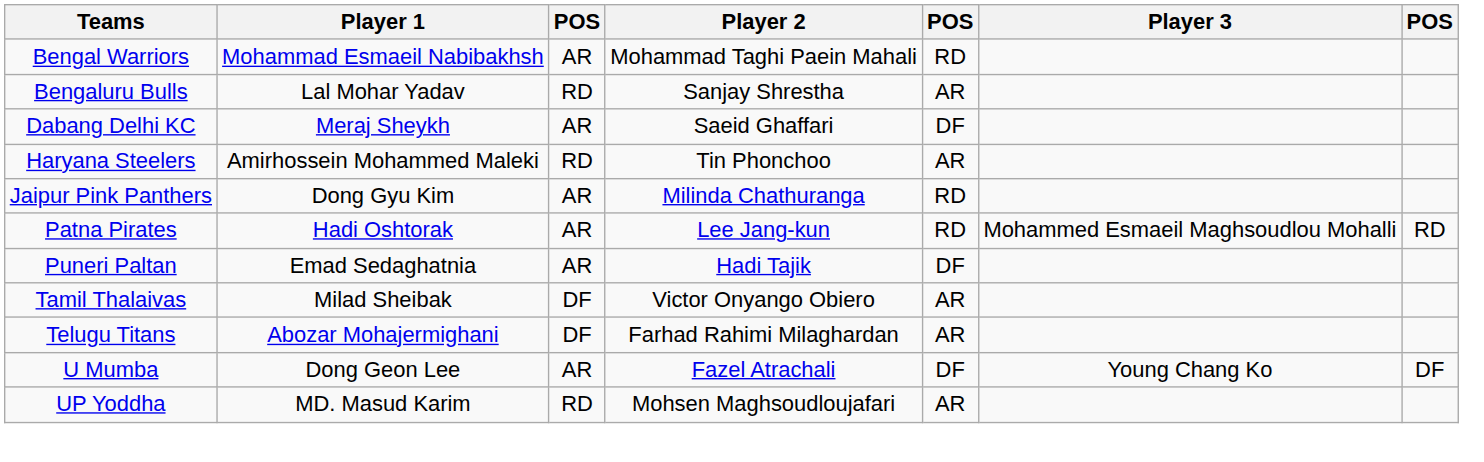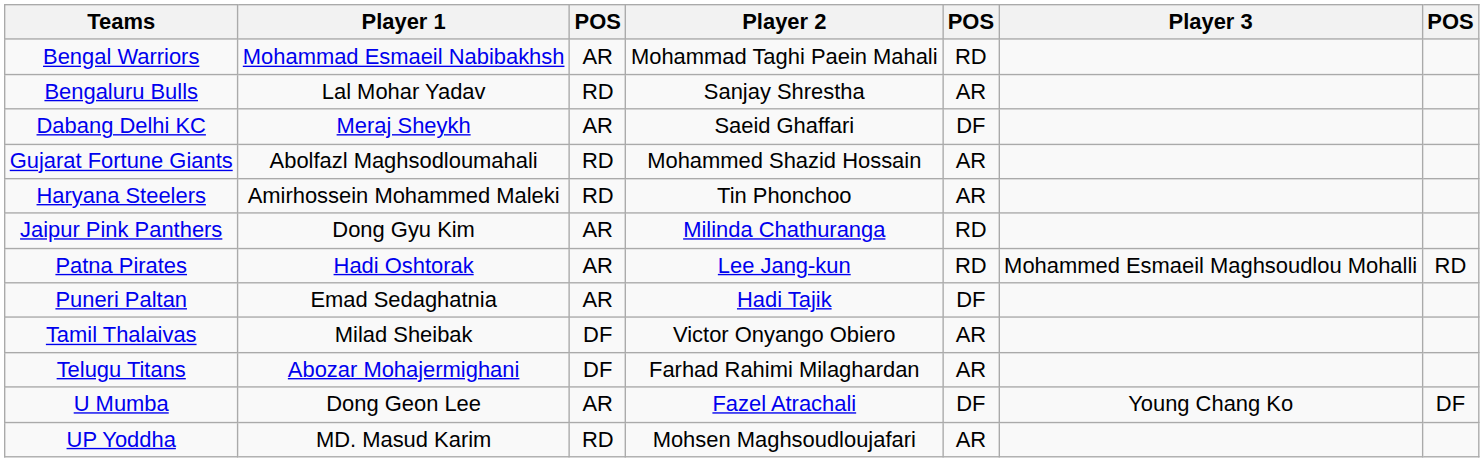 <table class="wikitable sortable" style="text-align: center;">
 <tr>
 <th>Teams</th>
 <th>Player 1</th>
 <th>POS</th>
 <th>Player 2</th>
 <th>POS</th>
 <th>Player 3</th>
 <th>POS</th>
 </tr>
 <tr>
 <td><a href='#'>Bengal Warriors</a></td>
 <td> <a href='#'>Mohammad Esmaeil Nabibakhsh</a></td>
 <td>AR</td>
 <td> Mohammad Taghi Paein Mahali</td>
 <td>RD</td>
 <td></td>
 <td></td>
 </tr>
 <tr>
 <td><a href='#'>Bengaluru Bulls</a></td>
 <td> Lal Mohar Yadav</td>
 <td>RD</td>
 <td> Sanjay Shrestha</td>
 <td>AR</td>
 <td></td>
 <td></td>
 </tr>
 <tr>
 <td><a href='#'>Dabang Delhi KC</a></td>
 <td> <a href='#'>Meraj Sheykh</a></td>
 <td>AR</td>
 <td> Saeid Ghaffari</td>
 <td>DF</td>
+<td></td>
+<td></td>
+</tr>
+<tr>
+<td><a href='#'>Gujarat Fortune Giants</a></td>
+<td> Abolfazl Maghsodloumahali</td>
+<td>RD</td>
+<td> Mohammed Shazid Hossain</td>
+<td>AR</td>
 <td></td>
 <td></td>
 </tr>
 <tr>
 <td><a href='#'>Haryana Steelers</a></td>
 <td> Amirhossein Mohammed Maleki</td>
 <td>RD</td>
 <td> Tin Phonchoo</td>
 <td>AR</td>
 <td></td>
 <td></td>
 </tr>
 <tr>
 <td><a href='#'>Jaipur Pink Panthers</a></td>
 <td> Dong Gyu Kim</td>
 <td>AR</td>
 <td> <a href='#'>Milinda Chathuranga</a></td>
 <td>RD</td>
 <td></td>
 <td></td>
 </tr>
 <tr>
 <td><a href='#'>Patna Pirates</a></td>
 <td> <a href='#'>Hadi Oshtorak</a></td>
 <td>AR</td>
 <td> <a href='#'>Lee Jang-kun</a></td>
 <td>RD</td>
 <td> Mohammed Esmaeil Maghsoudlou Mohalli</td>
 <td>RD</td>
 </tr>
 <tr>
 <td><a href='#'>Puneri Paltan</a></td>
 <td> Emad Sedaghatnia</td>
 <td>AR</td>
 <td> <a href='#'>Hadi Tajik</a></td>
 <td>DF</td>
 <td></td>
 <td></td>
 </tr>
 <tr>
 <td><a href='#'>Tamil Thalaivas</a></td>
 <td> Milad Sheibak</td>
 <td>DF</td>
 <td> Victor Onyango Obiero</td>
 <td>AR</td>
 <td></td>
 <td></td>
 </tr>
 <tr>
 <td><a href='#'>Telugu Titans</a></td>
 <td> <a href='#'>Abozar Mohajermighani</a></td>
 <td>DF</td>
 <td> Farhad Rahimi Milaghardan</td>
 <td>AR</td>
 <td></td>
 <td></td>
 </tr>
 <tr>
 <td><a href='#'>U Mumba</a></td>
 <td> Dong Geon Lee</td>
 <td>AR</td>
 <td> <a href='#'>Fazel Atrachali</a></td>
 <td>DF</td>
 <td> Young Chang Ko</td>
 <td>DF</td>
 </tr>
 <tr>
 <td><a href='#'>UP Yoddha</a></td>
 <td> MD. Masud Karim</td>
 <td>RD</td>
 <td> Mohsen Maghsoudloujafari</td>
 <td>AR</td>
 <td></td>
 <td></td>
 </tr>
 </table>
